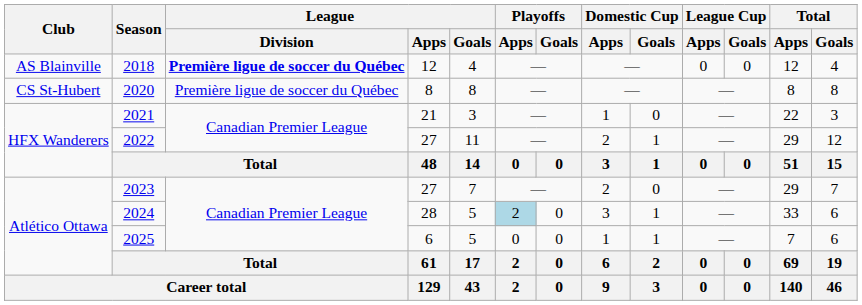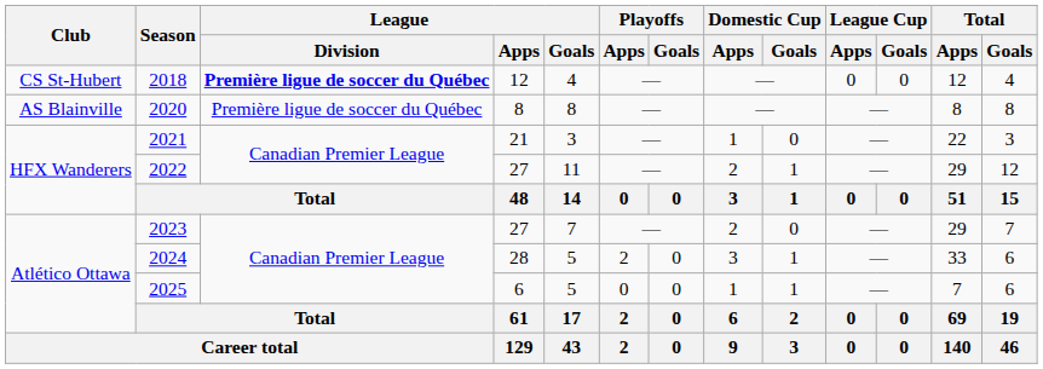 <table class="wikitable" style="text-align:center">
 <tr>
 <th rowspan="2">Club</th>
 <th rowspan="2">Season</th>
 <th colspan="3">League</th>
 <th colspan="2">Playoffs</th>
 <th colspan="2">Domestic Cup</th>
 <th colspan="2">League Cup</th>
 <th colspan="2">Total</th>
 </tr>
 <tr>
 <th>Division</th>
 <th>Apps</th>
 <th>Goals</th>
 <th>Apps</th>
 <th>Goals</th>
 <th>Apps</th>
 <th>Goals</th>
 <th>Apps</th>
 <th>Goals</th>
 <th>Apps</th>
 <th>Goals</th>
 </tr>
 <tr>
-<td><a href='#'>AS Blainville</a></td>
+<td><a href='#'>CS St-Hubert</a></td>
 <td><a href='#'>2018</a></td>
 <td><strong><a href='#'>Première ligue de soccer du Québec</a></strong></td>
 <td>12</td>
 <td>4</td>
 <td colspan="2">—</td>
 <td colspan="2">—</td>
 <td>0</td>
 <td>0</td>
 <td>12</td>
 <td>4</td>
 </tr>
 <tr>
-<td><a href='#'>CS St-Hubert</a></td>
+<td><a href='#'>AS Blainville</a></td>
 <td><a href='#'>2020</a></td>
 <td><a href='#'>Première ligue de soccer du Québec</a></td>
 <td>8</td>
 <td>8</td>
 <td colspan="2">—</td>
 <td colspan="2">—</td>
 <td colspan="2">—</td>
 <td>8</td>
 <td>8</td>
 </tr>
 <tr>
 <td rowspan=3><a href='#'>HFX Wanderers</a></td>
 <td><a href='#'>2021</a></td>
 <td rowspan=2><a href='#'>Canadian Premier League</a></td>
 <td>21</td>
 <td>3</td>
 <td colspan="2">—</td>
 <td>1</td>
 <td>0</td>
 <td colspan="2">—</td>
 <td>22</td>
 <td>3</td>
 </tr>
 <tr>
 <td><a href='#'>2022</a></td>
 <td>27</td>
 <td>11</td>
 <td colspan="2">—</td>
 <td>2</td>
 <td>1</td>
 <td colspan="2">—</td>
 <td>29</td>
 <td>12</td>
 </tr>
 <tr>
 <th colspan=2>Total</th>
 <th>48</th>
 <th>14</th>
 <th>0</th>
 <th>0</th>
 <th>3</th>
 <th>1</th>
 <th>0</th>
 <th>0</th>
 <th>51</th>
 <th>15</th>
 </tr>
 <tr>
 <td rowspan=4><a href='#'>Atlético Ottawa</a></td>
 <td><a href='#'>2023</a></td>
 <td rowspan=3><a href='#'>Canadian Premier League</a></td>
 <td>27</td>
 <td>7</td>
 <td colspan="2">—</td>
 <td>2</td>
 <td>0</td>
 <td colspan="2">—</td>
 <td>29</td>
 <td>7</td>
 </tr>
 <tr>
 <td><a href='#'>2024</a></td>
 <td>28</td>
 <td>5</td>
-<td style="background: lightblue;">2</td>
+<td>2</td>
 <td>0</td>
 <td>3</td>
 <td>1</td>
 <td colspan="2">—</td>
 <td>33</td>
 <td>6</td>
 </tr>
 <tr>
 <td><a href='#'>2025</a></td>
 <td>6</td>
 <td>5</td>
 <td>0</td>
 <td>0</td>
 <td>1</td>
 <td>1</td>
 <td colspan="2">—</td>
 <td>7</td>
 <td>6</td>
 </tr>
 <tr>
 <th colspan=2>Total</th>
 <th>61</th>
 <th>17</th>
 <th>2</th>
 <th>0</th>
 <th>6</th>
 <th>2</th>
 <th>0</th>
 <th>0</th>
 <th>69</th>
 <th>19</th>
 </tr>
 <tr>
 <th colspan="3">Career total</th>
 <th>129</th>
 <th>43</th>
 <th>2</th>
 <th>0</th>
 <th>9</th>
 <th>3</th>
 <th>0</th>
 <th>0</th>
 <th>140</th>
 <th>46</th>
 </tr>
 </table>
